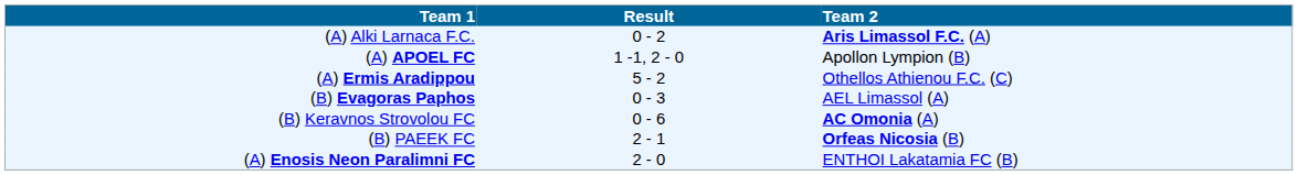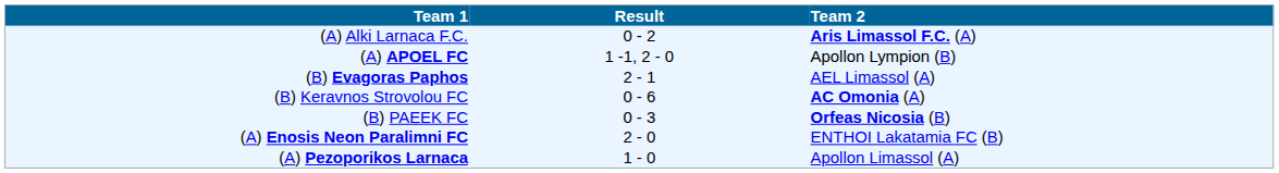 <table cellspacing="0" style="background: #EBF5FF; border: 1px #aaa solid; border-collapse: collapse; font-size: 95%;" width=60%>
 <tr bgcolor=#006699 style="color:white;">
 <th width=30% align="right">Team 1</th>
 <th width=22% align="center">Result</th>
 <th width=30% align="left">Team 2</th>
 </tr>
 <tr>
 <td align=right>(<a href='#'>A</a>) <a href='#'>Alki Larnaca F.C.</a></td>
 <td align=center>0 - 2</td>
 <td align=left><strong><a href='#'>Aris Limassol F.C.</a></strong> (<a href='#'>A</a>)</td>
 </tr>
 <tr>
 <td align=right>(<a href='#'>A</a>) <strong><a href='#'>APOEL FC</a></strong></td>
 <td align=center>1 -1, 2 - 0</td>
 <td align=left>Apollon Lympion (<a href='#'>B</a>)</td>
 </tr>
 <tr>
-<td align=right>(<a href='#'>A</a>) <strong><a href='#'>Ermis Aradippou</a></strong></td>
-<td align=center>5 - 2</td>
-<td align=left><a href='#'>Othellos Athienou F.C.</a> (<a href='#'>C</a>)</td>
-</tr>
-<tr>
 <td align=right>(<a href='#'>B</a>) <strong><a href='#'>Evagoras Paphos</a></strong></td>
-<td align=center>0 - 3</td>
+<td align=center>2 - 1</td>
 <td align=left><a href='#'>AEL Limassol</a> (<a href='#'>A</a>)</td>
 </tr>
 <tr>
 <td align=right>(<a href='#'>B</a>) <a href='#'>Keravnos Strovolou FC</a></td>
 <td align=center>0 - 6</td>
 <td align=left><strong><a href='#'>AC Omonia</a></strong> (<a href='#'>A</a>)</td>
 </tr>
 <tr>
 <td align=right>(<a href='#'>B</a>) <a href='#'>PAEEK FC</a></td>
-<td align=center>2 - 1</td>
+<td align=center>0 - 3</td>
 <td align=left><strong><a href='#'>Orfeas Nicosia</a></strong> (<a href='#'>B</a>)</td>
 </tr>
 <tr>
 <td align=right>(<a href='#'>A</a>) <strong><a href='#'>Enosis Neon Paralimni FC</a></strong></td>
 <td align=center>2 - 0</td>
 <td align=left><a href='#'>ENTHOI Lakatamia FC</a> (<a href='#'>B</a>)</td>
 </tr>
 <tr>
+<td align=right>(<a href='#'>A</a>) <strong><a href='#'>Pezoporikos Larnaca</a></strong></td>
+<td align=center>1 - 0</td>
+<td align=left><a href='#'>Apollon Limassol</a> (<a href='#'>A</a>)</td>
+</tr>
+<tr>
 </tr>
 </table>
